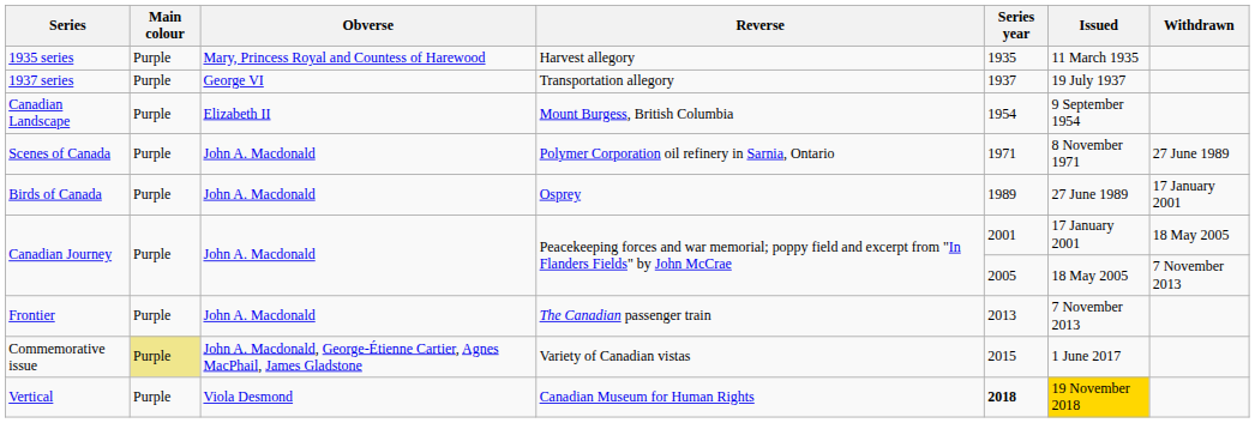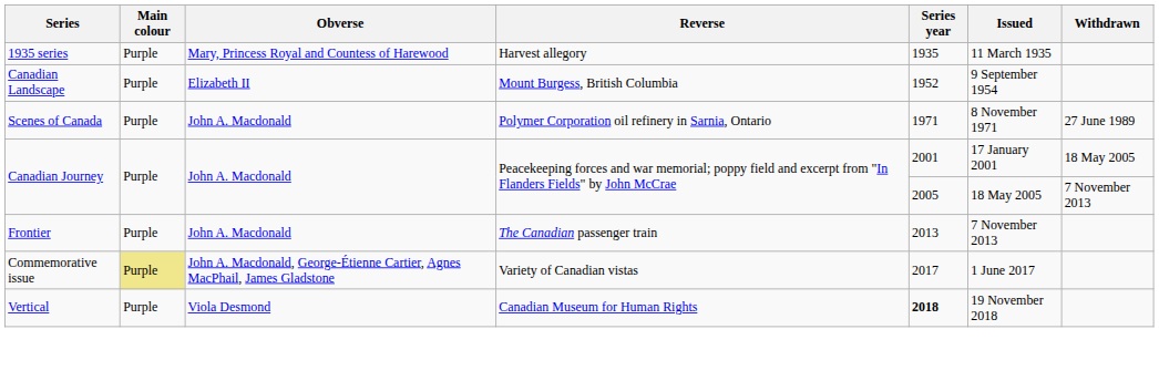 <table class="wikitable" style="font-size: 90%">
 <tr>
 <th>Series</th>
 <th>Main colour</th>
 <th>Obverse</th>
 <th>Reverse</th>
 <th>Series year</th>
 <th>Issued</th>
 <th>Withdrawn</th>
 </tr>
 <tr>
 <td><a href='#'>1935 series</a></td>
 <td> Purple</td>
 <td><a href='#'>Mary, Princess Royal and Countess of Harewood</a></td>
 <td>Harvest allegory</td>
 <td>1935</td>
 <td>11 March 1935</td>
 <td></td>
 </tr>
 <tr>
-<td><a href='#'>1937 series</a></td>
-<td> Purple</td>
-<td><a href='#'>George VI</a></td>
-<td>Transportation allegory</td>
-<td>1937</td>
-<td>19 July 1937</td>
-<td></td>
-</tr>
-<tr>
 <td><a href='#'>Canadian Landscape</a></td>
 <td> Purple</td>
 <td><a href='#'>Elizabeth II</a></td>
 <td><a href='#'>Mount Burgess</a>, British Columbia</td>
-<td>1954</td>
+<td>1952</td>
 <td>9 September 1954</td>
 <td></td>
 </tr>
 <tr>
 <td><a href='#'>Scenes of Canada</a></td>
 <td> Purple</td>
 <td><a href='#'>John A. Macdonald</a></td>
 <td><a href='#'>Polymer Corporation</a> oil refinery in <a href='#'>Sarnia</a>, Ontario</td>
 <td>1971</td>
 <td>8 November 1971</td>
 <td>27 June 1989</td>
-</tr>
-<tr>
-<td><a href='#'>Birds of Canada</a></td>
-<td> Purple</td>
-<td><a href='#'>John A. Macdonald</a></td>
-<td><a href='#'>Osprey</a></td>
-<td>1989</td>
-<td>27 June 1989</td>
-<td>17 January 2001</td>
 </tr>
 <tr>
 <td rowspan=2><a href='#'>Canadian Journey</a></td>
 <td rowspan=2> Purple</td>
 <td rowspan=2><a href='#'>John A. Macdonald</a></td>
 <td rowspan=2>Peacekeeping forces and war memorial; poppy field and excerpt from "<a href='#'>In Flanders Fields</a>" by <a href='#'>John McCrae</a></td>
 <td>2001</td>
 <td>17 January 2001</td>
 <td>18 May 2005</td>
 </tr>
 <tr>
 <td>2005</td>
 <td>18 May 2005</td>
 <td>7 November 2013</td>
 </tr>
 <tr>
 <td><a href='#'>Frontier</a></td>
 <td> Purple</td>
 <td><a href='#'>John A. Macdonald</a></td>
 <td><a href='#'><em>The Canadian</em></a> passenger train</td>
 <td>2013</td>
 <td>7 November 2013</td>
 <td></td>
 </tr>
 <tr>
 <td>Commemorative issue</td>
 <td style="background: khaki;"> Purple</td>
 <td><a href='#'>John A. Macdonald</a>, <a href='#'>George-Étienne Cartier</a>, <a href='#'>Agnes MacPhail</a>, <a href='#'>James Gladstone</a></td>
 <td>Variety of Canadian vistas</td>
-<td>2015</td>
+<td>2017</td>
 <td>1 June 2017</td>
 <td></td>
 </tr>
 <tr>
 <td><a href='#'>Vertical</a></td>
 <td> Purple</td>
 <td><a href='#'>Viola Desmond</a></td>
 <td><a href='#'>Canadian Museum for Human Rights</a></td>
 <td><strong>2018</strong></td>
-<td style="background: gold;">19 November 2018</td>
+<td>19 November 2018</td>
 <td></td>
 </tr>
 </table>
